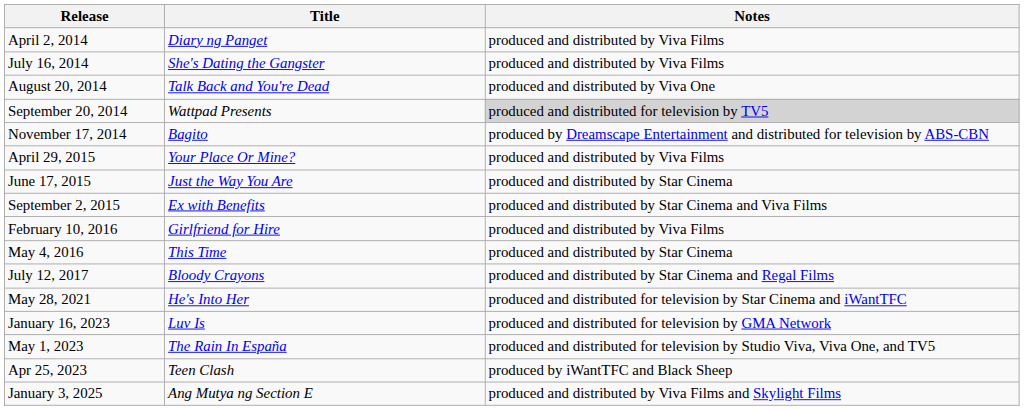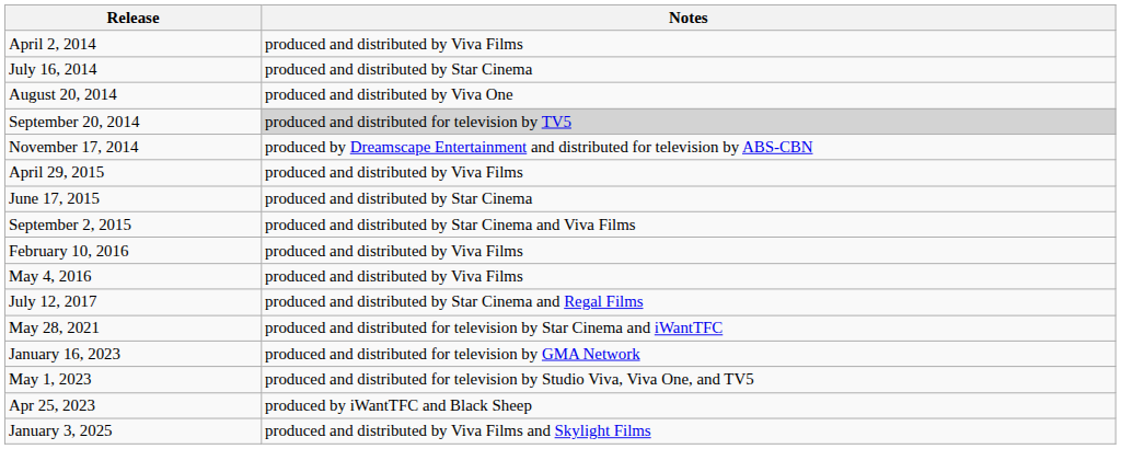 <table class="wikitable sortable">
 <tr>
 <th style="width:15%;">Release</th>
-<th style="width:30%;">Title</th>
 <th style="width:50%;">Notes</th>
 </tr>
 <tr>
 <td>April 2, 2014</td>
-<td><em><a href='#'>Diary ng Panget</a></em></td>
 <td>produced and distributed by Viva Films</td>
 </tr>
 <tr>
 <td>July 16, 2014</td>
-<td><em><a href='#'>She's Dating the Gangster</a></em></td>
-<td>produced and distributed by Viva Films</td>
+<td>produced and distributed by Star Cinema</td>
 </tr>
 <tr>
 <td>August 20, 2014</td>
-<td><em><a href='#'>Talk Back and You're Dead</a></em></td>
 <td>produced and distributed by Viva One</td>
 </tr>
 <tr>
 <td>September 20, 2014</td>
-<td><em>Wattpad Presents</em></td>
 <td style="background: lightgrey;">produced and distributed for television by <a href='#'>TV5</a></td>
 </tr>
 <tr>
 <td>November 17, 2014</td>
-<td><em><a href='#'>Bagito</a></em></td>
 <td>produced by <a href='#'>Dreamscape Entertainment</a> and distributed for television by <a href='#'>ABS-CBN</a></td>
 </tr>
 <tr>
 <td>April 29, 2015</td>
-<td><em><a href='#'>Your Place Or Mine?</a></em></td>
 <td>produced and distributed by Viva Films</td>
 </tr>
 <tr>
 <td>June 17, 2015</td>
-<td><em><a href='#'>Just the Way You Are</a></em></td>
 <td>produced and distributed by Star Cinema</td>
 </tr>
 <tr>
 <td>September 2, 2015</td>
-<td><em><a href='#'>Ex with Benefits</a></em></td>
 <td>produced and distributed by Star Cinema and Viva Films</td>
 </tr>
 <tr>
 <td>February 10, 2016</td>
-<td><em><a href='#'>Girlfriend for Hire</a></em></td>
 <td>produced and distributed by Viva Films</td>
 </tr>
 <tr>
 <td>May 4, 2016</td>
-<td><em><a href='#'>This Time</a></em></td>
-<td>produced and distributed by Star Cinema</td>
+<td>produced and distributed by Viva Films</td>
 </tr>
 <tr>
 <td>July 12, 2017</td>
-<td><em><a href='#'>Bloody Crayons</a></em></td>
 <td>produced and distributed by Star Cinema and <a href='#'>Regal Films</a></td>
 </tr>
 <tr>
 <td>May 28, 2021</td>
-<td><em><a href='#'>He's Into Her</a></em></td>
 <td>produced and distributed for television by Star Cinema and <a href='#'>iWantTFC</a></td>
 </tr>
 <tr>
 <td>January 16, 2023</td>
-<td><em><a href='#'>Luv Is</a></em></td>
 <td>produced and distributed for television by <a href='#'>GMA Network</a></td>
 </tr>
 <tr>
 <td>May 1, 2023</td>
-<td><em><a href='#'>The Rain In España</a></em></td>
 <td>produced and distributed for television by Studio Viva, Viva One, and TV5</td>
 </tr>
 <tr>
 <td>Apr 25, 2023</td>
-<td><em>Teen Clash</em></td>
 <td>produced by iWantTFC and Black Sheep</td>
 </tr>
 <tr>
 <td>January 3, 2025</td>
-<td><em>Ang Mutya ng Section E</em></td>
 <td>produced and distributed by Viva Films and <a href='#'>Skylight Films</a></td>
 </tr>
 </table>
